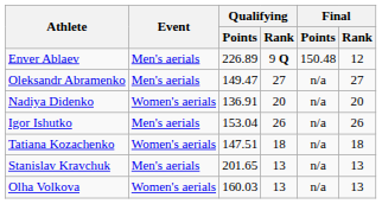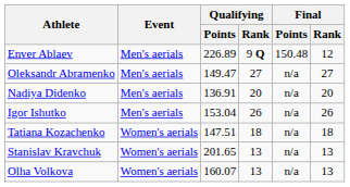 <table class="wikitable" style="font-size:90%">
 <tr>
 <th rowspan="2">Athlete</th>
 <th rowspan="2">Event</th>
 <th colspan="2">Qualifying</th>
 <th colspan="2">Final</th>
 </tr>
 <tr>
 <th>Points</th>
 <th>Rank</th>
 <th>Points</th>
 <th>Rank</th>
 </tr>
 <tr>
 <td><a href='#'>Enver Ablaev</a></td>
 <td><a href='#'>Men's aerials</a></td>
 <td align="center">226.89</td>
 <td align="center">9 <strong>Q</strong></td>
 <td align="center">150.48</td>
 <td align="center">12</td>
 </tr>
 <tr>
 <td><a href='#'>Oleksandr Abramenko</a></td>
 <td><a href='#'>Men's aerials</a></td>
 <td align="center">149.47</td>
 <td align="center">27</td>
 <td align="center">n/a</td>
 <td align="center">27</td>
 </tr>
 <tr>
 <td><a href='#'>Nadiya Didenko</a></td>
-<td><a href='#'>Women's aerials</a></td>
+<td><a href='#'>Men's aerials</a></td>
 <td align="center">136.91</td>
 <td align="center">20</td>
 <td align="center">n/a</td>
 <td align="center">20</td>
 </tr>
 <tr>
 <td><a href='#'>Igor Ishutko</a></td>
 <td><a href='#'>Men's aerials</a></td>
 <td align="center">153.04</td>
 <td align="center">26</td>
 <td align="center">n/a</td>
 <td align="center">26</td>
 </tr>
 <tr>
 <td><a href='#'>Tatiana Kozachenko</a></td>
 <td><a href='#'>Women's aerials</a></td>
 <td align="center">147.51</td>
 <td align="center">18</td>
 <td align="center">n/a</td>
 <td align="center">18</td>
 </tr>
 <tr>
 <td><a href='#'>Stanislav Kravchuk</a></td>
-<td><a href='#'>Men's aerials</a></td>
+<td><a href='#'>Women's aerials</a></td>
 <td align="center">201.65</td>
 <td align="center">13</td>
 <td align="center">n/a</td>
 <td align="center">13</td>
 </tr>
 <tr>
 <td><a href='#'>Olha Volkova</a></td>
 <td><a href='#'>Women's aerials</a></td>
-<td align="center">160.03</td>
+<td align="center">160.07</td>
 <td align="center">13</td>
 <td align="center">n/a</td>
 <td align="center">13</td>
 </tr>
 </table>
